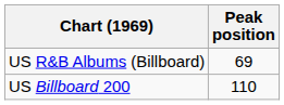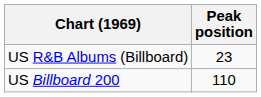 <table class="wikitable plainrowheaders">
 <tr>
 <th scope="col">Chart (1969)</th>
 <th scope="col">Peak <br> position</th>
 </tr>
 <tr>
 <td scope="row">US <a href='#'>R&B Albums</a> (Billboard)</td>
-<td align="center">69</td>
+<td align="center">23</td>
 </tr>
 <tr>
 <td scope="row">US <a href='#'><em>Billboard</em> 200</a></td>
 <td align="center">110</td>
 </tr>
 </table>
